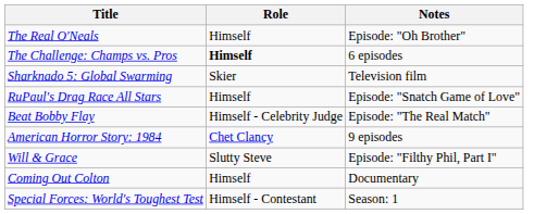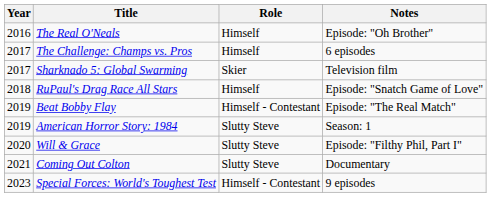 <table class="wikitable plainrowheaders">
 <tr>
+<th scope="col">Year</th>
 <th scope="col">Title</th>
 <th scope="col">Role</th>
 <th scope="col" class="unsortable">Notes</th>
 </tr>
 <tr>
+<td>2016</td>
 <td><em><a href='#'>The Real O'Neals</a></em></td>
 <td>Himself</td>
 <td>Episode: "Oh Brother"</td>
 </tr>
 <tr>
+<td>2017</td>
 <td><em><a href='#'>The Challenge: Champs vs. Pros</a></em></td>
-<td><strong>Himself</strong></td>
+<td>Himself</td>
 <td>6 episodes</td>
 </tr>
 <tr>
+<td>2017</td>
 <td><em><a href='#'>Sharknado 5: Global Swarming</a></em></td>
 <td>Skier</td>
 <td>Television film</td>
 </tr>
 <tr>
+<td>2018</td>
 <td><em><a href='#'>RuPaul's Drag Race All Stars</a></em></td>
 <td>Himself</td>
 <td>Episode: "Snatch Game of Love"</td>
 </tr>
 <tr>
+<td>2019</td>
 <td><em><a href='#'>Beat Bobby Flay</a></em></td>
-<td>Himself - Celebrity Judge</td>
+<td>Himself - Contestant</td>
 <td>Episode: "The Real Match"</td>
 </tr>
 <tr>
+<td>2019</td>
 <td><em><a href='#'>American Horror Story: 1984</a></em></td>
-<td><a href='#'>Chet Clancy</a></td>
-<td>9 episodes</td>
+<td>Slutty Steve</td>
+<td>Season: 1</td>
 </tr>
 <tr>
+<td>2020</td>
 <td><em><a href='#'>Will & Grace</a></em></td>
 <td>Slutty Steve</td>
 <td>Episode: "Filthy Phil, Part I"</td>
 </tr>
 <tr>
+<td>2021</td>
 <td><em><a href='#'>Coming Out Colton</a></em></td>
-<td>Himself</td>
+<td>Slutty Steve</td>
 <td>Documentary</td>
 </tr>
 <tr>
+<td>2023</td>
 <td><em><a href='#'>Special Forces: World's Toughest Test</a></em></td>
 <td>Himself - Contestant</td>
-<td>Season: 1</td>
+<td>9 episodes</td>
 </tr>
 </table>
